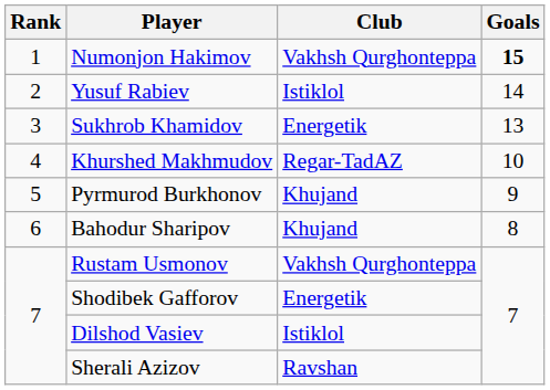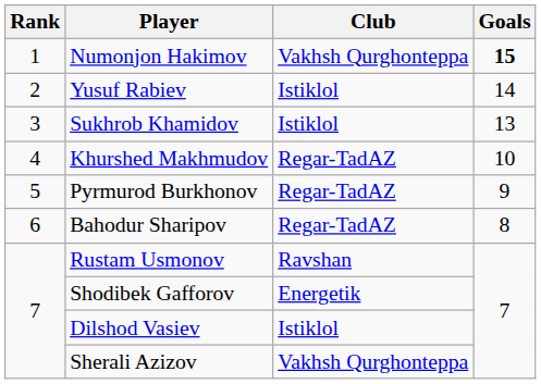 <table class="wikitable" style="text-align:center">
 <tr>
 <th>Rank</th>
 <th>Player</th>
 <th>Club</th>
 <th>Goals</th>
 </tr>
 <tr>
 <td rowspan="1">1</td>
 <td align="left"> <a href='#'>Numonjon Hakimov</a></td>
 <td align="left"><a href='#'>Vakhsh Qurghonteppa</a></td>
 <td rowspan="1"><strong>15</strong></td>
 </tr>
 <tr>
 <td rowspan="1">2</td>
 <td align="left"> <a href='#'>Yusuf Rabiev</a></td>
 <td align="left"><a href='#'>Istiklol</a></td>
 <td rowspan="1">14</td>
 </tr>
 <tr>
 <td rowspan="1">3</td>
 <td align="left"> <a href='#'>Sukhrob Khamidov</a></td>
-<td align="left"><a href='#'>Energetik</a></td>
+<td align="left"><a href='#'>Istiklol</a></td>
 <td rowspan="1">13</td>
 </tr>
 <tr>
 <td rowspan="1">4</td>
 <td align="left"> <a href='#'>Khurshed Makhmudov</a></td>
 <td align="left"><a href='#'>Regar-TadAZ</a></td>
 <td rowspan="1">10</td>
 </tr>
 <tr>
 <td rowspan="1">5</td>
 <td align="left"> Pyrmurod Burkhonov</td>
-<td align="left"><a href='#'>Khujand</a></td>
+<td align="left"><a href='#'>Regar-TadAZ</a></td>
 <td rowspan="1">9</td>
 </tr>
 <tr>
 <td rowspan="1">6</td>
 <td align="left"> Bahodur Sharipov</td>
-<td align="left"><a href='#'>Khujand</a></td>
+<td align="left"><a href='#'>Regar-TadAZ</a></td>
 <td rowspan="1">8</td>
 </tr>
 <tr>
 <td rowspan="4">7</td>
 <td align="left"> <a href='#'>Rustam Usmonov</a></td>
-<td align="left"><a href='#'>Vakhsh Qurghonteppa</a></td>
+<td align="left"><a href='#'>Ravshan</a></td>
 <td rowspan="4">7</td>
 </tr>
 <tr>
 <td align="left"> Shodibek Gafforov</td>
 <td align="left"><a href='#'>Energetik</a></td>
 </tr>
 <tr>
 <td align="left"> <a href='#'>Dilshod Vasiev</a></td>
 <td align="left"><a href='#'>Istiklol</a></td>
 </tr>
 <tr>
 <td align="left"> Sherali Azizov</td>
-<td align="left"><a href='#'>Ravshan</a></td>
+<td align="left"><a href='#'>Vakhsh Qurghonteppa</a></td>
 </tr>
 </table>
